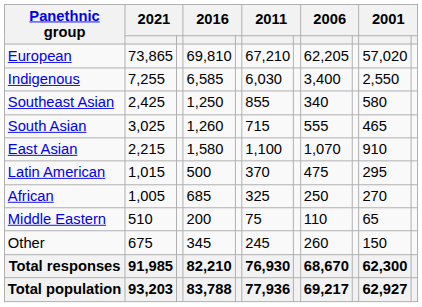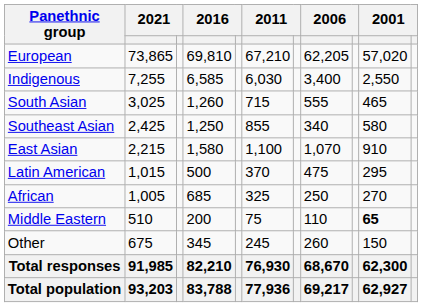 <table class="wikitable collapsible sortable">
 <tr>
 <th rowspan="2"><a href='#'>Panethnic</a><br>group</th>
 <th colspan="2">2021</th>
 <th colspan="2">2016</th>
 <th colspan="2">2011</th>
 <th colspan="2">2006</th>
 <th colspan="2">2001</th>
 </tr>
 <tr>
 <th><a href='#'></a></th>
 <th></th>
 <th></th>
 <th></th>
 <th></th>
 <th></th>
 <th></th>
 <th></th>
 <th></th>
 <th></th>
 </tr>
 <tr>
 <td><a href='#'>European</a></td>
 <td>73,865</td>
 <td></td>
 <td>69,810</td>
 <td></td>
 <td>67,210</td>
 <td></td>
 <td>62,205</td>
 <td></td>
 <td>57,020</td>
 <td></td>
 </tr>
 <tr>
 <td><a href='#'>Indigenous</a></td>
 <td>7,255</td>
 <td></td>
 <td>6,585</td>
 <td></td>
 <td>6,030</td>
 <td></td>
 <td>3,400</td>
 <td></td>
 <td>2,550</td>
 <td></td>
 </tr>
 <tr>
+<td><a href='#'>South Asian</a></td>
+<td>3,025</td>
+<td></td>
+<td>1,260</td>
+<td></td>
+<td>715</td>
+<td></td>
+<td>555</td>
+<td></td>
+<td>465</td>
+<td></td>
+</tr>
+<tr>
 <td><a href='#'>Southeast Asian</a></td>
 <td>2,425</td>
 <td></td>
 <td>1,250</td>
 <td></td>
 <td>855</td>
 <td></td>
 <td>340</td>
 <td></td>
 <td>580</td>
-<td></td>
-</tr>
-<tr>
-<td><a href='#'>South Asian</a></td>
-<td>3,025</td>
-<td></td>
-<td>1,260</td>
-<td></td>
-<td>715</td>
-<td></td>
-<td>555</td>
-<td></td>
-<td>465</td>
 <td></td>
 </tr>
 <tr>
 <td><a href='#'>East Asian</a></td>
 <td>2,215</td>
 <td></td>
 <td>1,580</td>
 <td></td>
 <td>1,100</td>
 <td></td>
 <td>1,070</td>
 <td></td>
 <td>910</td>
 <td></td>
 </tr>
 <tr>
 <td><a href='#'>Latin American</a></td>
 <td>1,015</td>
 <td></td>
 <td>500</td>
 <td></td>
 <td>370</td>
 <td></td>
 <td>475</td>
 <td></td>
 <td>295</td>
 <td></td>
 </tr>
 <tr>
 <td><a href='#'>African</a></td>
 <td>1,005</td>
 <td></td>
 <td>685</td>
 <td></td>
 <td>325</td>
 <td></td>
 <td>250</td>
 <td></td>
 <td>270</td>
 <td></td>
 </tr>
 <tr>
 <td><a href='#'>Middle Eastern</a></td>
 <td>510</td>
 <td></td>
 <td>200</td>
 <td></td>
 <td>75</td>
 <td></td>
 <td>110</td>
 <td></td>
-<td>65</td>
+<td><strong>65</strong></td>
 <td></td>
 </tr>
 <tr>
 <td>Other</td>
 <td>675</td>
 <td></td>
 <td>345</td>
 <td></td>
 <td>245</td>
 <td></td>
 <td>260</td>
 <td></td>
 <td>150</td>
 <td></td>
 </tr>
 <tr>
 <th>Total responses</th>
 <th>91,985</th>
 <th></th>
 <th>82,210</th>
 <th></th>
 <th>76,930</th>
 <th></th>
 <th>68,670</th>
 <th></th>
 <th>62,300</th>
 <th></th>
 </tr>
 <tr>
 <th>Total population</th>
 <th>93,203</th>
 <th></th>
 <th>83,788</th>
 <th></th>
 <th>77,936</th>
 <th></th>
 <th>69,217</th>
 <th></th>
 <th>62,927</th>
 <th></th>
 </tr>
 </table>
